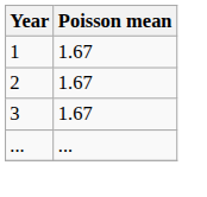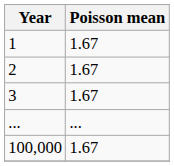 <table class="wikitable" border="1">
 <tr>
 <th>Year</th>
 <th>Poisson mean</th>
 </tr>
 <tr>
 <td>1</td>
 <td>1.67</td>
 </tr>
 <tr>
 <td>2</td>
 <td>1.67</td>
 </tr>
 <tr>
 <td>3</td>
 <td>1.67</td>
 </tr>
 <tr>
 <td>...</td>
 <td>...</td>
 </tr>
 <tr>
+<td>100,000</td>
+<td>1.67</td>
+</tr>
+<tr>
 </tr>
 </table>
